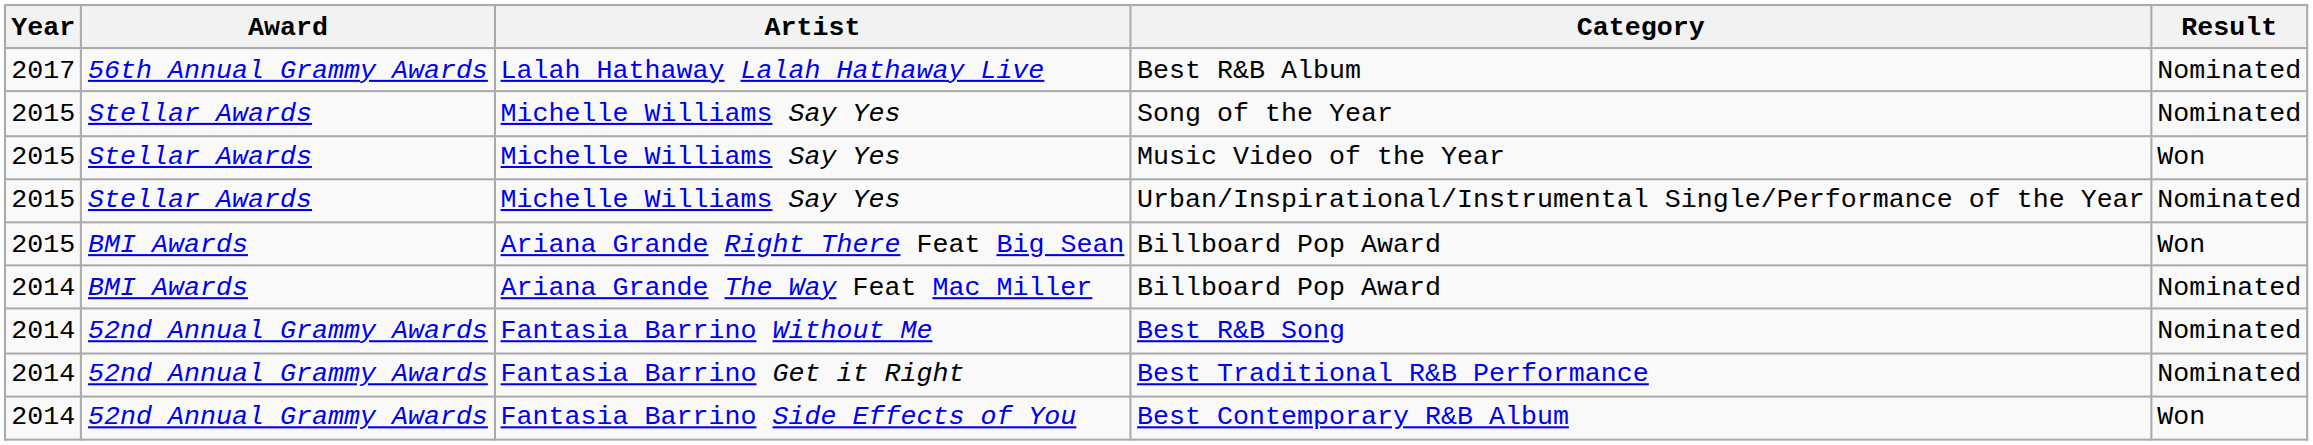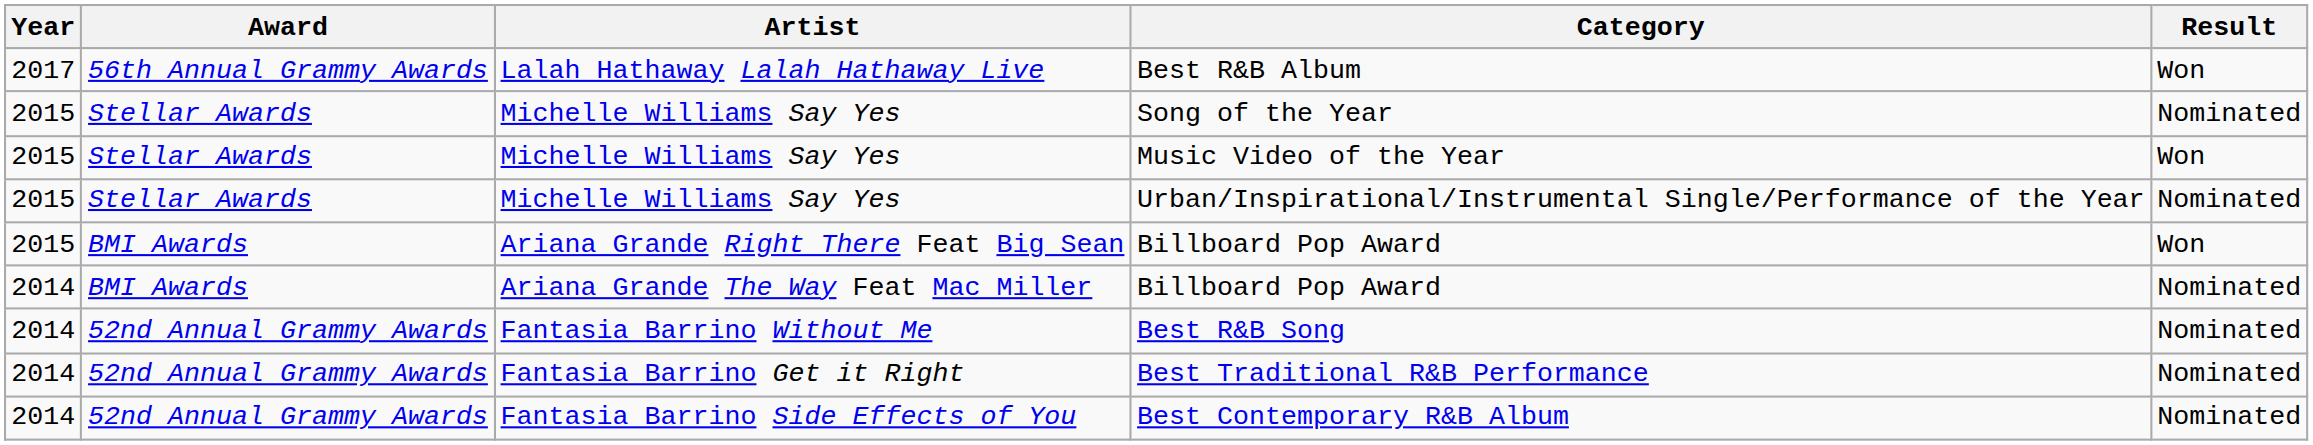 <table class="wikitable sortable">
 <tr>
 <th>Year</th>
 <th>Award</th>
 <th>Artist</th>
 <th>Category</th>
 <th>Result</th>
 </tr>
 <tr>
 <td>2017</td>
 <td><em><a href='#'>56th Annual Grammy Awards</a></em></td>
 <td><a href='#'>Lalah Hathaway</a> <em><a href='#'>Lalah Hathaway Live</a></em></td>
 <td>Best R&B Album</td>
-<td>Nominated</td>
+<td>Won</td>
 </tr>
 <tr>
 <td>2015</td>
 <td><em><a href='#'>Stellar Awards</a></em></td>
 <td><a href='#'>Michelle Williams</a> <em>Say Yes</em></td>
 <td>Song of the Year</td>
 <td>Nominated</td>
 </tr>
 <tr>
 <td>2015</td>
 <td><em><a href='#'>Stellar Awards</a></em></td>
 <td><a href='#'>Michelle Williams</a> <em>Say Yes</em></td>
 <td>Music Video of the Year</td>
 <td>Won</td>
 </tr>
 <tr>
 <td>2015</td>
 <td><em><a href='#'>Stellar Awards</a></em></td>
 <td><a href='#'>Michelle Williams</a> <em>Say Yes</em></td>
 <td>Urban/Inspirational/Instrumental Single/Performance of the Year</td>
 <td>Nominated</td>
 </tr>
 <tr>
 <td>2015</td>
 <td><em><a href='#'>BMI Awards</a></em></td>
 <td><a href='#'>Ariana Grande</a> <em><a href='#'>Right There</a></em> Feat <a href='#'>Big Sean</a></td>
 <td>Billboard Pop Award</td>
 <td>Won</td>
 </tr>
 <tr>
 <td>2014</td>
 <td><em><a href='#'>BMI Awards</a></em></td>
 <td><a href='#'>Ariana Grande</a> <em><a href='#'>The Way</a></em> Feat <a href='#'>Mac Miller</a></td>
 <td>Billboard Pop Award</td>
 <td>Nominated</td>
 </tr>
 <tr>
 <td>2014</td>
 <td><em><a href='#'>52nd Annual Grammy Awards</a></em></td>
 <td><a href='#'>Fantasia Barrino</a> <em><a href='#'>Without Me</a></em></td>
 <td><a href='#'>Best R&B Song</a></td>
 <td>Nominated</td>
 </tr>
 <tr>
 <td>2014</td>
 <td><em><a href='#'>52nd Annual Grammy Awards</a></em></td>
 <td><a href='#'>Fantasia Barrino</a> <em>Get it Right</em></td>
 <td><a href='#'>Best Traditional R&B Performance</a></td>
 <td>Nominated</td>
 </tr>
 <tr>
 <td>2014</td>
 <td><em><a href='#'>52nd Annual Grammy Awards</a></em></td>
 <td><a href='#'>Fantasia Barrino</a> <em><a href='#'>Side Effects of You</a></em></td>
 <td><a href='#'>Best Contemporary R&B Album</a></td>
-<td>Won</td>
+<td>Nominated</td>
 </tr>
 </table>
